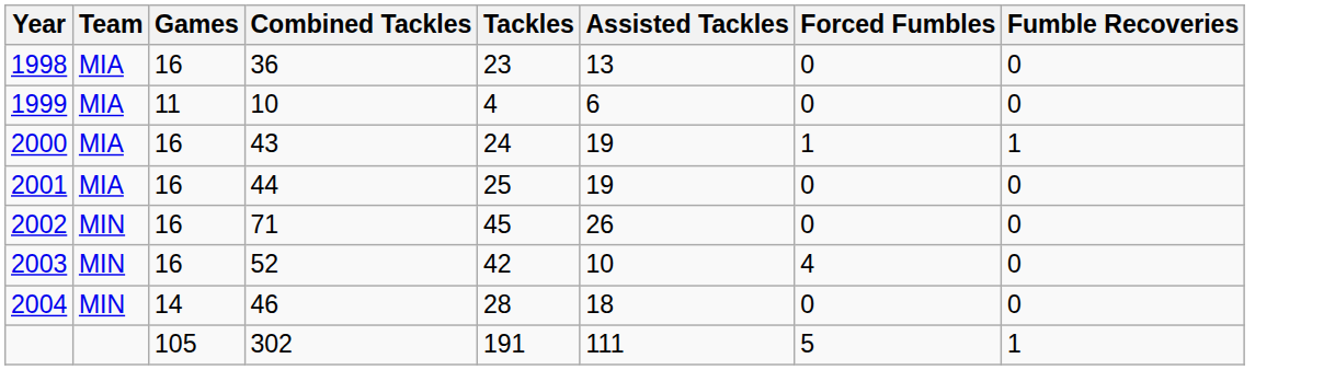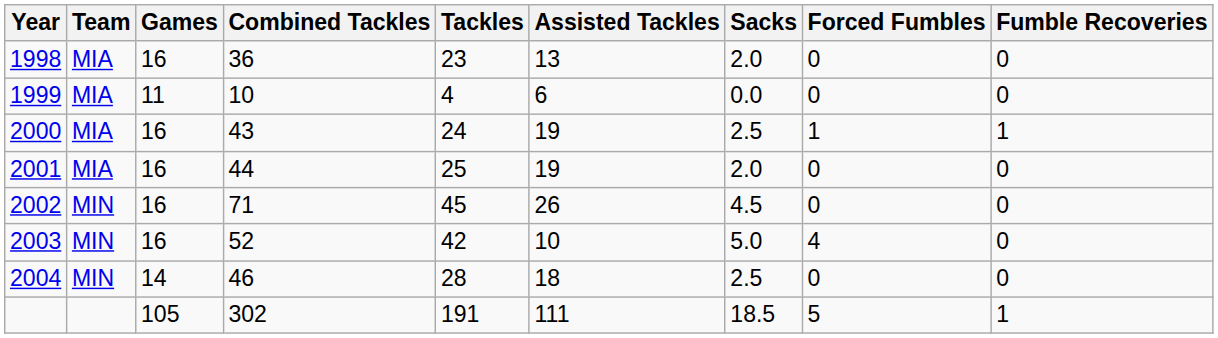 <table class="wikitable">
 <tr>
 <th>Year</th>
 <th>Team</th>
 <th>Games</th>
 <th>Combined Tackles</th>
 <th>Tackles</th>
 <th>Assisted Tackles</th>
+<th>Sacks</th>
 <th>Forced Fumbles</th>
 <th>Fumble Recoveries</th>
 </tr>
 <tr>
 <td><a href='#'>1998</a></td>
 <td><a href='#'>MIA</a></td>
 <td>16</td>
 <td>36</td>
 <td>23</td>
 <td>13</td>
+<td>2.0</td>
 <td>0</td>
 <td>0</td>
 </tr>
 <tr>
 <td><a href='#'>1999</a></td>
 <td><a href='#'>MIA</a></td>
 <td>11</td>
 <td>10</td>
 <td>4</td>
 <td>6</td>
+<td>0.0</td>
 <td>0</td>
 <td>0</td>
 </tr>
 <tr>
 <td><a href='#'>2000</a></td>
 <td><a href='#'>MIA</a></td>
 <td>16</td>
 <td>43</td>
 <td>24</td>
 <td>19</td>
+<td>2.5</td>
 <td>1</td>
 <td>1</td>
 </tr>
 <tr>
 <td><a href='#'>2001</a></td>
 <td><a href='#'>MIA</a></td>
 <td>16</td>
 <td>44</td>
 <td>25</td>
 <td>19</td>
+<td>2.0</td>
 <td>0</td>
 <td>0</td>
 </tr>
 <tr>
 <td><a href='#'>2002</a></td>
 <td><a href='#'>MIN</a></td>
 <td>16</td>
 <td>71</td>
 <td>45</td>
 <td>26</td>
+<td>4.5</td>
 <td>0</td>
 <td>0</td>
 </tr>
 <tr>
 <td><a href='#'>2003</a></td>
 <td><a href='#'>MIN</a></td>
 <td>16</td>
 <td>52</td>
 <td>42</td>
 <td>10</td>
+<td>5.0</td>
 <td>4</td>
 <td>0</td>
 </tr>
 <tr>
 <td><a href='#'>2004</a></td>
 <td><a href='#'>MIN</a></td>
 <td>14</td>
 <td>46</td>
 <td>28</td>
 <td>18</td>
+<td>2.5</td>
 <td>0</td>
 <td>0</td>
 </tr>
 <tr>
 <td></td>
 <td></td>
 <td>105</td>
 <td>302</td>
 <td>191</td>
 <td>111</td>
+<td>18.5</td>
 <td>5</td>
 <td>1</td>
 </tr>
 </table>
